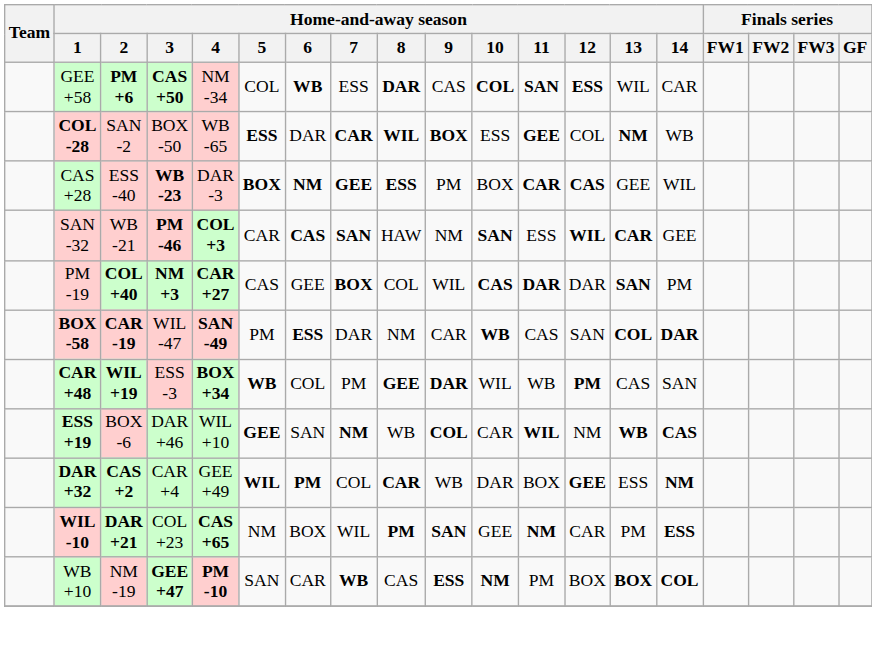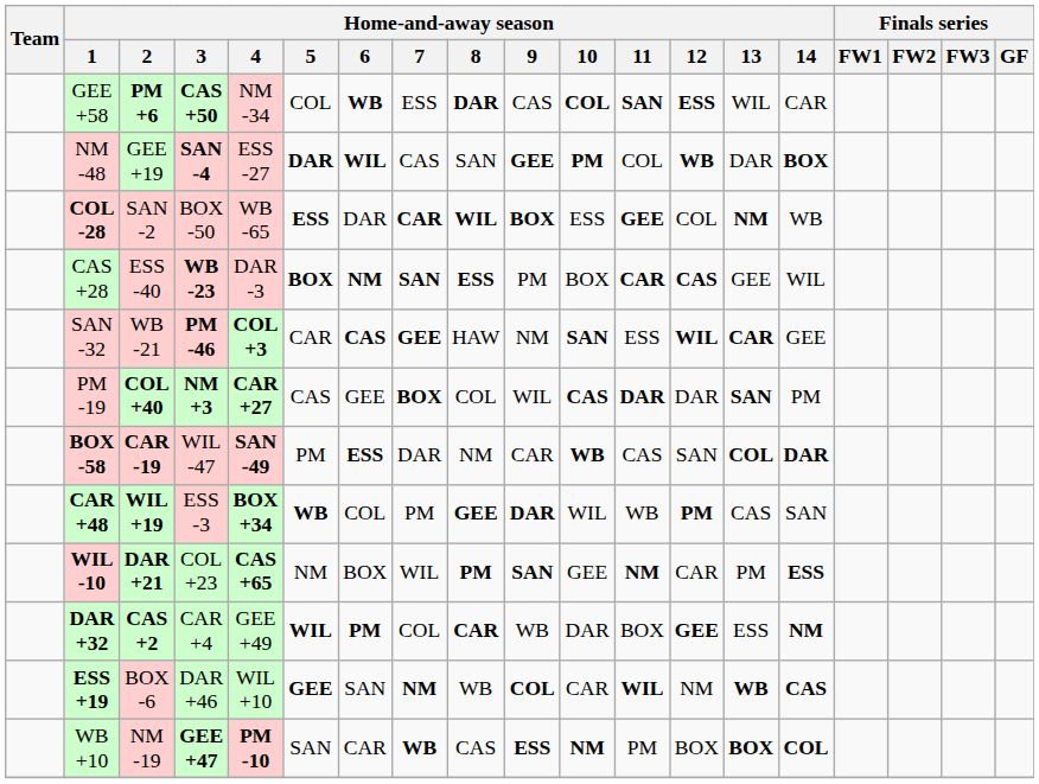 <table class="wikitable sortable" style="font-size:80%; text-align:center">
 <tr>
 <th rowspan=2>Team</th>
 <th colspan=14>Home-and-away season</th>
 <th colspan=4>Finals series</th>
 </tr>
 <tr>
 <th>1</th>
 <th>2</th>
 <th>3</th>
 <th>4</th>
 <th>5</th>
 <th>6</th>
 <th>7</th>
 <th>8</th>
 <th>9</th>
 <th>10</th>
 <th>11</th>
 <th>12</th>
 <th>13</th>
 <th>14</th>
 <th>FW1</th>
 <th>FW2</th>
 <th>FW3</th>
 <th>GF</th>
 </tr>
 <tr>
 <td align=left></td>
 <td bgcolor=CCFFCC>GEE<br>+58</td>
 <td bgcolor=CCFFCC><strong>PM<br>+6</strong></td>
 <td bgcolor=CCFFCC><strong>CAS<br>+50</strong></td>
 <td bgcolor=FFCFCF>NM<br>-34</td>
 <td>COL</td>
 <td><strong>WB</strong></td>
 <td>ESS</td>
 <td><strong>DAR</strong></td>
 <td>CAS</td>
 <td><strong>COL</strong></td>
 <td><strong>SAN</strong></td>
 <td><strong>ESS</strong></td>
 <td>WIL</td>
 <td>CAR</td>
 <td></td>
 <td></td>
 <td></td>
 <td></td>
 </tr>
 <tr>
 <td align=left></td>
+<td bgcolor=FFCFCF>NM<br>-48</td>
+<td bgcolor=CCFFCC>GEE<br>+19</td>
+<td bgcolor=FFCFCF><strong>SAN<br>-4</strong></td>
+<td bgcolor=FFCFCF>ESS<br>-27</td>
+<td><strong>DAR</strong></td>
+<td><strong>WIL</strong></td>
+<td>CAS</td>
+<td>SAN</td>
+<td><strong>GEE</strong></td>
+<td><strong>PM</strong></td>
+<td>COL</td>
+<td><strong>WB</strong></td>
+<td>DAR</td>
+<td><strong>BOX</strong></td>
+<td></td>
+<td></td>
+<td></td>
+<td></td>
+</tr>
+<tr>
+<td align=left></td>
 <td bgcolor=FFCFCF><strong>COL<br>-28</strong></td>
 <td bgcolor=FFCFCF>SAN<br>-2</td>
 <td bgcolor=FFCFCF>BOX<br>-50</td>
 <td bgcolor=FFCFCF>WB<br>-65</td>
 <td><strong>ESS</strong></td>
 <td>DAR</td>
 <td><strong>CAR</strong></td>
 <td><strong>WIL</strong></td>
 <td><strong>BOX</strong></td>
 <td>ESS</td>
 <td><strong>GEE</strong></td>
 <td>COL</td>
 <td><strong>NM</strong></td>
 <td>WB</td>
 <td></td>
 <td></td>
 <td></td>
 <td></td>
 </tr>
 <tr>
 <td align=left></td>
 <td bgcolor=CCFFCC>CAS<br>+28</td>
 <td bgcolor=FFCFCF>ESS<br>-40</td>
 <td bgcolor=FFCFCF><strong>WB<br>-23</strong></td>
 <td bgcolor=FFCFCF>DAR<br>-3</td>
 <td><strong>BOX</strong></td>
 <td><strong>NM</strong></td>
-<td><strong>GEE</strong></td>
+<td><strong>SAN</strong></td>
 <td><strong>ESS</strong></td>
 <td>PM</td>
 <td>BOX</td>
 <td><strong>CAR</strong></td>
 <td><strong>CAS</strong></td>
 <td>GEE</td>
 <td>WIL</td>
 <td></td>
 <td></td>
 <td></td>
 <td></td>
 </tr>
 <tr>
 <td align=left></td>
 <td bgcolor=FFCFCF>SAN<br>-32</td>
 <td bgcolor=FFCFCF>WB<br>-21</td>
 <td bgcolor=FFCFCF><strong>PM<br>-46</strong></td>
 <td bgcolor=CCFFCC><strong>COL<br>+3</strong></td>
 <td>CAR</td>
 <td><strong>CAS</strong></td>
-<td><strong>SAN</strong></td>
+<td><strong>GEE</strong></td>
 <td>HAW</td>
 <td>NM</td>
 <td><strong>SAN</strong></td>
 <td>ESS</td>
 <td><strong>WIL</strong></td>
 <td><strong>CAR</strong></td>
 <td>GEE</td>
 <td></td>
 <td></td>
 <td></td>
 <td></td>
 </tr>
 <tr>
 <td align=left></td>
 <td bgcolor=FFCFCF>PM<br>-19</td>
 <td bgcolor=CCFFCC><strong>COL<br>+40</strong></td>
 <td bgcolor=CCFFCC><strong>NM<br>+3</strong></td>
 <td bgcolor=CCFFCC><strong>CAR<br>+27</strong></td>
 <td>CAS</td>
 <td>GEE</td>
 <td><strong>BOX</strong></td>
 <td>COL</td>
 <td>WIL</td>
 <td><strong>CAS</strong></td>
 <td><strong>DAR</strong></td>
 <td>DAR</td>
 <td><strong>SAN</strong></td>
 <td>PM</td>
 <td></td>
 <td></td>
 <td></td>
 <td></td>
 </tr>
 <tr>
 <td align=left></td>
 <td bgcolor=FFCFCF><strong>BOX<br>-58</strong></td>
 <td bgcolor=FFCFCF><strong>CAR<br>-19</strong></td>
 <td bgcolor=FFCFCF>WIL<br>-47</td>
 <td bgcolor=FFCFCF><strong>SAN<br>-49</strong></td>
 <td>PM</td>
 <td><strong>ESS</strong></td>
 <td>DAR</td>
 <td>NM</td>
 <td>CAR</td>
 <td><strong>WB</strong></td>
 <td>CAS</td>
 <td>SAN</td>
 <td><strong>COL</strong></td>
 <td><strong>DAR</strong></td>
 <td></td>
 <td></td>
 <td></td>
 <td></td>
 </tr>
 <tr>
 <td align=left></td>
 <td bgcolor=CCFFCC><strong>CAR<br>+48</strong></td>
 <td bgcolor=CCFFCC><strong>WIL<br>+19</strong></td>
 <td bgcolor=FFCFCF>ESS<br>-3</td>
 <td bgcolor=CCFFCC><strong>BOX<br>+34</strong></td>
 <td><strong>WB</strong></td>
 <td>COL</td>
 <td>PM</td>
 <td><strong>GEE</strong></td>
 <td><strong>DAR</strong></td>
 <td>WIL</td>
 <td>WB</td>
 <td><strong>PM</strong></td>
 <td>CAS</td>
 <td>SAN</td>
 <td></td>
 <td></td>
 <td></td>
 <td></td>
 </tr>
 <tr>
 <td align=left></td>
-<td bgcolor=CCFFCC><strong>ESS<br>+19</strong></td>
-<td bgcolor=FFCFCF>BOX<br>-6</td>
-<td bgcolor=CCFFCC>DAR<br>+46</td>
-<td bgcolor=CCFFCC>WIL<br>+10</td>
-<td><strong>GEE</strong></td>
-<td>SAN</td>
+<td bgcolor=FFCFCF><strong>WIL<br>-10</strong></td>
+<td bgcolor=CCFFCC><strong>DAR<br>+21</strong></td>
+<td bgcolor=CCFFCC>COL<br>+23</td>
+<td bgcolor=CCFFCC><strong>CAS<br>+65</strong></td>
+<td>NM</td>
+<td>BOX</td>
+<td>WIL</td>
+<td><strong>PM</strong></td>
+<td><strong>SAN</strong></td>
+<td>GEE</td>
 <td><strong>NM</strong></td>
-<td>WB</td>
-<td><strong>COL</strong></td>
 <td>CAR</td>
-<td><strong>WIL</strong></td>
-<td>NM</td>
-<td><strong>WB</strong></td>
-<td><strong>CAS</strong></td>
+<td>PM</td>
+<td><strong>ESS</strong></td>
 <td></td>
 <td></td>
 <td></td>
 <td></td>
 </tr>
 <tr>
 <td align=left></td>
 <td bgcolor=CCFFCC><strong>DAR<br>+32</strong></td>
 <td bgcolor=CCFFCC><strong>CAS<br>+2</strong></td>
 <td bgcolor=CCFFCC>CAR<br>+4</td>
 <td bgcolor=CCFFCC>GEE<br>+49</td>
 <td><strong>WIL</strong></td>
 <td><strong>PM</strong></td>
 <td>COL</td>
 <td><strong>CAR</strong></td>
 <td>WB</td>
 <td>DAR</td>
 <td>BOX</td>
 <td><strong>GEE</strong></td>
 <td>ESS</td>
 <td><strong>NM</strong></td>
 <td></td>
 <td></td>
 <td></td>
 <td></td>
 </tr>
 <tr>
 <td align=left></td>
-<td bgcolor=FFCFCF><strong>WIL<br>-10</strong></td>
-<td bgcolor=CCFFCC><strong>DAR<br>+21</strong></td>
-<td bgcolor=CCFFCC>COL<br>+23</td>
-<td bgcolor=CCFFCC><strong>CAS<br>+65</strong></td>
+<td bgcolor=CCFFCC><strong>ESS<br>+19</strong></td>
+<td bgcolor=FFCFCF>BOX<br>-6</td>
+<td bgcolor=CCFFCC>DAR<br>+46</td>
+<td bgcolor=CCFFCC>WIL<br>+10</td>
+<td><strong>GEE</strong></td>
+<td>SAN</td>
+<td><strong>NM</strong></td>
+<td>WB</td>
+<td><strong>COL</strong></td>
+<td>CAR</td>
+<td><strong>WIL</strong></td>
 <td>NM</td>
-<td>BOX</td>
-<td>WIL</td>
-<td><strong>PM</strong></td>
-<td><strong>SAN</strong></td>
-<td>GEE</td>
-<td><strong>NM</strong></td>
-<td>CAR</td>
-<td>PM</td>
-<td><strong>ESS</strong></td>
+<td><strong>WB</strong></td>
+<td><strong>CAS</strong></td>
 <td></td>
 <td></td>
 <td></td>
 <td></td>
 </tr>
 <tr>
 <td align=left></td>
 <td bgcolor=CCFFCC>WB<br>+10</td>
 <td bgcolor=FFCFCF>NM<br>-19</td>
 <td bgcolor=CCFFCC><strong>GEE<br>+47</strong></td>
 <td bgcolor=FFCFCF><strong>PM<br>-10</strong></td>
 <td>SAN</td>
 <td>CAR</td>
 <td><strong>WB</strong></td>
 <td>CAS</td>
 <td><strong>ESS</strong></td>
 <td><strong>NM</strong></td>
 <td>PM</td>
 <td>BOX</td>
 <td><strong>BOX</strong></td>
 <td><strong>COL</strong></td>
 <td></td>
 <td></td>
 <td></td>
 <td></td>
 </tr>
 <tr>
 </tr>
 </table>
